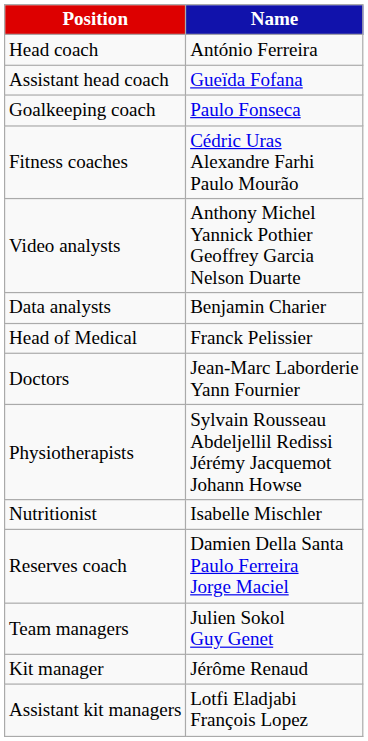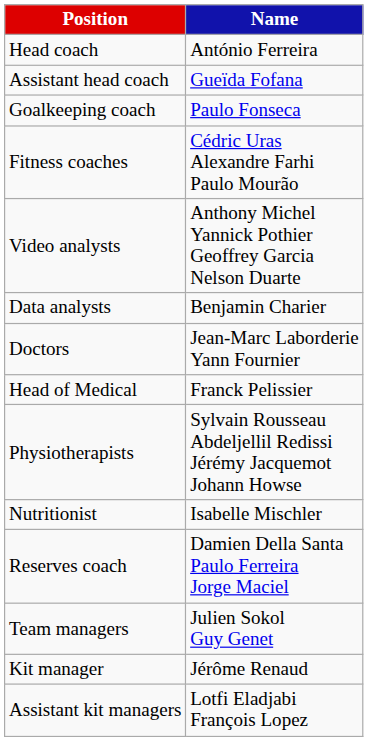 <table class="wikitable">
 <tr>
 <th style="background:#DD0000; color:white;">Position</th>
 <th style="background:#1112AB; color:white;">Name</th>
 </tr>
 <tr>
 <td>Head coach</td>
 <td> António Ferreira</td>
 </tr>
 <tr>
 <td>Assistant head coach</td>
 <td> <a href='#'>Gueïda Fofana</a></td>
 </tr>
 <tr>
 <td>Goalkeeping coach</td>
 <td> <a href='#'>Paulo Fonseca</a></td>
 </tr>
 <tr>
 <td>Fitness coaches</td>
 <td> <a href='#'>Cédric Uras</a><br> Alexandre Farhi<br> Paulo Mourão</td>
 </tr>
 <tr>
 <td>Video analysts</td>
 <td> Anthony Michel<br> Yannick Pothier<br> Geoffrey Garcia<br> Nelson Duarte</td>
 </tr>
 <tr>
 <td>Data analysts</td>
 <td> Benjamin Charier</td>
 </tr>
 <tr>
+<td>Doctors</td>
+<td> Jean-Marc Laborderie<br> Yann Fournier</td>
+</tr>
+<tr>
 <td>Head of Medical</td>
 <td> Franck Pelissier</td>
-</tr>
-<tr>
-<td>Doctors</td>
-<td> Jean-Marc Laborderie<br> Yann Fournier</td>
 </tr>
 <tr>
 <td>Physiotherapists</td>
 <td> Sylvain Rousseau<br> Abdeljellil Redissi<br> Jérémy Jacquemot<br> Johann Howse</td>
 </tr>
 <tr>
 <td>Nutritionist</td>
 <td> Isabelle Mischler</td>
 </tr>
 <tr>
 <td>Reserves coach</td>
 <td> Damien Della Santa<br> <a href='#'>Paulo Ferreira</a><br> <a href='#'>Jorge Maciel</a></td>
 </tr>
 <tr>
 <td>Team managers</td>
 <td> Julien Sokol<br> <a href='#'>Guy Genet</a></td>
 </tr>
 <tr>
 <td>Kit manager</td>
 <td> Jérôme Renaud</td>
 </tr>
 <tr>
 <td>Assistant kit managers</td>
 <td> Lotfi Eladjabi<br> François Lopez</td>
 </tr>
 </table>
